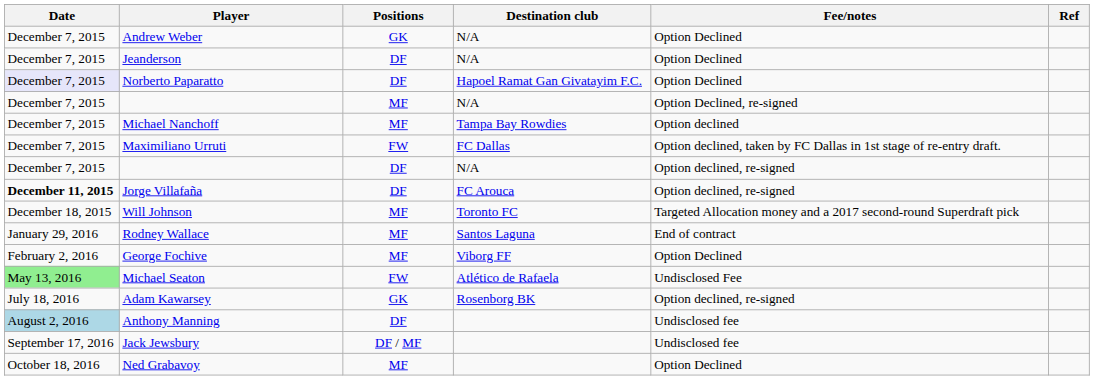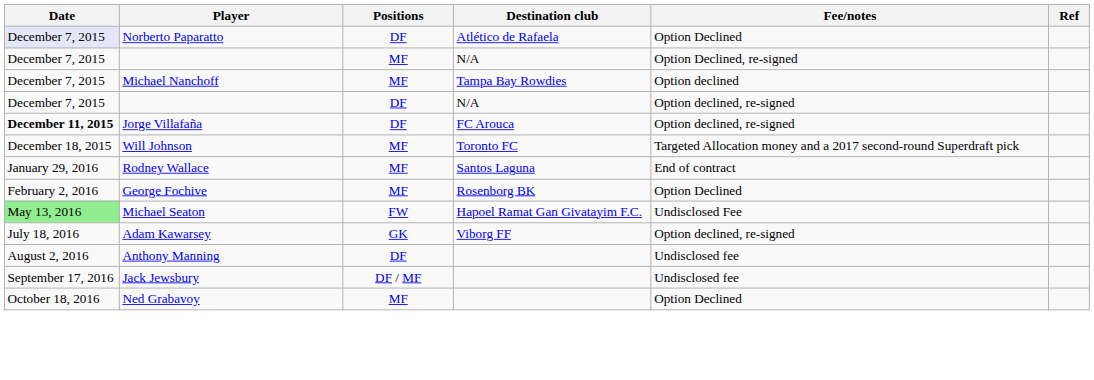 <table class="wikitable" style="text-align:left; font-size:95%;">
 <tr>
 <th style="width:125px;">Date</th>
 <th style="width:250px;">Player</th>
 <th style="width:120px;">Positions</th>
 <th style="width:220px;">Destination club</th>
 <th style="width:450px;">Fee/notes</th>
 <th style="width:40px;">Ref</th>
 </tr>
 <tr>
-<td>December 7, 2015</td>
-<td> <a href='#'>Andrew Weber</a></td>
-<td style="text-align:center;"><a href='#'>GK</a></td>
-<td>N/A</td>
-<td>Option Declined</td>
-<td></td>
-</tr>
-<tr>
-<td>December 7, 2015</td>
-<td> <a href='#'>Jeanderson</a></td>
-<td style="text-align:center;"><a href='#'>DF</a></td>
-<td>N/A</td>
-<td>Option Declined</td>
-<td></td>
-</tr>
-<tr>
 <td style="background: lavender;">December 7, 2015</td>
 <td> <a href='#'>Norberto Paparatto</a></td>
 <td style="text-align:center;"><a href='#'>DF</a></td>
-<td> <a href='#'>Hapoel Ramat Gan Givatayim F.C.</a></td>
+<td> <a href='#'>Atlético de Rafaela</a></td>
 <td>Option Declined</td>
 <td></td>
 </tr>
 <tr>
 <td>December 7, 2015</td>
 <td> </td>
 <td style="text-align:center;"><a href='#'>MF</a></td>
 <td>N/A</td>
 <td>Option Declined, re-signed</td>
 <td></td>
 </tr>
 <tr>
 <td>December 7, 2015</td>
 <td> <a href='#'>Michael Nanchoff</a></td>
 <td style="text-align:center;"><a href='#'>MF</a></td>
 <td> <a href='#'>Tampa Bay Rowdies</a></td>
 <td>Option declined</td>
-<td></td>
-</tr>
-<tr>
-<td>December 7, 2015</td>
-<td> <a href='#'>Maximiliano Urruti</a></td>
-<td style="text-align:center;"><a href='#'>FW</a></td>
-<td> <a href='#'>FC Dallas</a></td>
-<td>Option declined, taken by FC Dallas in 1st stage of re-entry draft.</td>
 <td></td>
 </tr>
 <tr>
 <td>December 7, 2015</td>
 <td> </td>
 <td style="text-align:center;"><a href='#'>DF</a></td>
 <td>N/A</td>
 <td>Option declined, re-signed</td>
 <td></td>
 </tr>
 <tr>
 <td><strong>December 11, 2015</strong></td>
 <td> <a href='#'>Jorge Villafaña</a></td>
 <td style="text-align:center;"><a href='#'>DF</a></td>
 <td> <a href='#'>FC Arouca</a></td>
 <td>Option declined, re-signed</td>
 <td></td>
 </tr>
 <tr>
 <td>December 18, 2015</td>
 <td> <a href='#'>Will Johnson</a></td>
 <td style="text-align:center;"><a href='#'>MF</a></td>
 <td> <a href='#'>Toronto FC</a></td>
 <td>Targeted Allocation money and a 2017 second-round Superdraft pick</td>
 <td></td>
 </tr>
 <tr>
 <td>January 29, 2016</td>
 <td> <a href='#'>Rodney Wallace</a></td>
 <td style="text-align:center;"><a href='#'>MF</a></td>
 <td> <a href='#'>Santos Laguna</a></td>
 <td>End of contract</td>
 <td></td>
 </tr>
 <tr>
 <td>February 2, 2016</td>
 <td> <a href='#'>George Fochive</a></td>
 <td style="text-align:center;"><a href='#'>MF</a></td>
-<td> <a href='#'>Viborg FF</a></td>
+<td> <a href='#'>Rosenborg BK</a></td>
 <td>Option Declined</td>
 <td></td>
 </tr>
 <tr>
 <td style="background: lightgreen;">May 13, 2016</td>
 <td> <a href='#'>Michael Seaton</a></td>
 <td style="text-align:center;"><a href='#'>FW</a></td>
-<td> <a href='#'>Atlético de Rafaela</a></td>
+<td> <a href='#'>Hapoel Ramat Gan Givatayim F.C.</a></td>
 <td>Undisclosed Fee</td>
 <td></td>
 </tr>
 <tr>
 <td>July 18, 2016</td>
 <td> <a href='#'>Adam Kawarsey</a></td>
 <td style="text-align:center;"><a href='#'>GK</a></td>
-<td> <a href='#'>Rosenborg BK</a></td>
+<td> <a href='#'>Viborg FF</a></td>
 <td>Option declined, re-signed</td>
 <td></td>
 </tr>
 <tr>
-<td style="background: lightblue;">August 2, 2016</td>
+<td>August 2, 2016</td>
 <td> <a href='#'>Anthony Manning</a></td>
 <td style="text-align:center;"><a href='#'>DF</a></td>
 <td></td>
 <td>Undisclosed fee</td>
 <td></td>
 </tr>
 <tr>
 <td>September 17, 2016</td>
 <td> <a href='#'>Jack Jewsbury</a></td>
 <td style="text-align:center;"><a href='#'>DF</a> / <a href='#'>MF</a></td>
 <td></td>
 <td>Undisclosed fee</td>
 <td></td>
 </tr>
 <tr>
 <td>October 18, 2016</td>
 <td> <a href='#'>Ned Grabavoy</a></td>
 <td style="text-align:center;"><a href='#'>MF</a></td>
 <td></td>
 <td>Option Declined</td>
 <td></td>
 </tr>
 </table>
